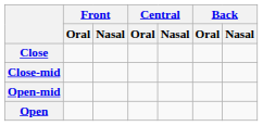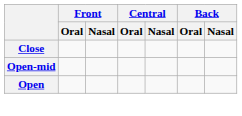 <table class="wikitable" style=text-align:center>
 <tr>
 <th rowspan="2"></th>
 <th colspan=2><a href='#'>Front</a></th>
 <th colspan=2><a href='#'>Central</a></th>
 <th colspan=2><a href='#'>Back</a></th>
 </tr>
 <tr>
 <th>Oral</th>
 <th>Nasal</th>
 <th>Oral</th>
 <th>Nasal</th>
 <th>Oral</th>
 <th>Nasal</th>
 </tr>
 <tr>
 <th><a href='#'>Close</a></th>
-<td></td>
-<td></td>
-<td></td>
-<td></td>
-<td></td>
-<td></td>
-</tr>
-<tr>
-<th><a href='#'>Close-mid</a></th>
 <td></td>
 <td></td>
 <td></td>
 <td></td>
 <td></td>
 <td></td>
 </tr>
 <tr>
 <th><a href='#'>Open-mid</a></th>
 <td></td>
 <td></td>
 <td></td>
 <td></td>
 <td></td>
 <td></td>
 </tr>
 <tr>
 <th><a href='#'>Open</a></th>
 <td></td>
 <td></td>
 <td></td>
 <td></td>
 <td></td>
 <td></td>
 </tr>
 </table>
